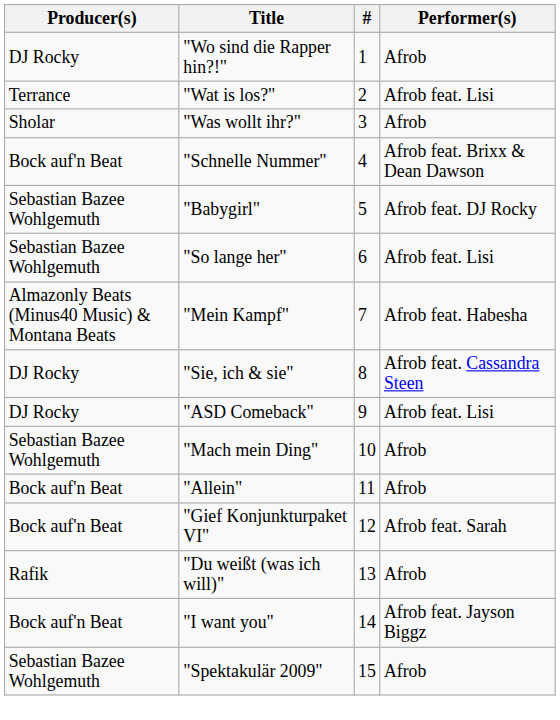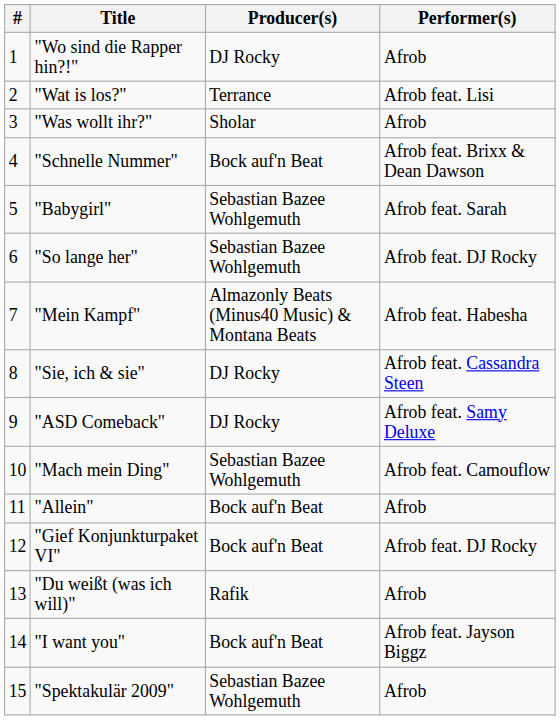 <table class="wikitable">
 <tr>
+<th align="center">#</th>
+<th align="center" width="150">Title</th>
 <th align="center" width="150">Producer(s)</th>
-<th align="center" width="150">Title</th>
-<th align="center">#</th>
 <th align="center" width="150">Performer(s)</th>
 </tr>
 <tr>
+<td>1</td>
+<td>"Wo sind die Rapper hin?!"</td>
 <td>DJ Rocky</td>
-<td>"Wo sind die Rapper hin?!"</td>
-<td>1</td>
 <td>Afrob</td>
 </tr>
 <tr>
+<td>2</td>
+<td>"Wat is los?"</td>
 <td>Terrance</td>
-<td>"Wat is los?"</td>
-<td>2</td>
 <td>Afrob feat. Lisi</td>
 </tr>
 <tr>
+<td>3</td>
+<td>"Was wollt ihr?"</td>
 <td>Sholar</td>
-<td>"Was wollt ihr?"</td>
-<td>3</td>
 <td>Afrob</td>
 </tr>
 <tr>
+<td>4</td>
+<td>"Schnelle Nummer"</td>
 <td>Bock auf'n Beat</td>
-<td>"Schnelle Nummer"</td>
-<td>4</td>
 <td>Afrob feat. Brixx & Dean Dawson</td>
 </tr>
 <tr>
+<td>5</td>
+<td>"Babygirl"</td>
 <td>Sebastian Bazee Wohlgemuth</td>
-<td>"Babygirl"</td>
-<td>5</td>
+<td>Afrob feat. Sarah</td>
+</tr>
+<tr>
+<td>6</td>
+<td>"So lange her"</td>
+<td>Sebastian Bazee Wohlgemuth</td>
 <td>Afrob feat. DJ Rocky</td>
 </tr>
 <tr>
-<td>Sebastian Bazee Wohlgemuth</td>
-<td>"So lange her"</td>
-<td>6</td>
-<td>Afrob feat. Lisi</td>
-</tr>
-<tr>
+<td>7</td>
+<td>"Mein Kampf"</td>
 <td>Almazonly Beats (Minus40 Music) & Montana Beats</td>
-<td>"Mein Kampf"</td>
-<td>7</td>
 <td>Afrob feat. Habesha</td>
 </tr>
 <tr>
+<td>8</td>
+<td>"Sie, ich & sie"</td>
 <td>DJ Rocky</td>
-<td>"Sie, ich & sie"</td>
-<td>8</td>
 <td>Afrob feat. <a href='#'>Cassandra Steen</a></td>
 </tr>
 <tr>
+<td>9</td>
+<td>"ASD Comeback"</td>
 <td>DJ Rocky</td>
-<td>"ASD Comeback"</td>
-<td>9</td>
-<td>Afrob feat. Lisi</td>
+<td>Afrob feat. <a href='#'>Samy Deluxe</a></td>
 </tr>
 <tr>
+<td>10</td>
+<td>"Mach mein Ding"</td>
 <td>Sebastian Bazee Wohlgemuth</td>
-<td>"Mach mein Ding"</td>
-<td>10</td>
+<td>Afrob feat. Camouflow</td>
+</tr>
+<tr>
+<td>11</td>
+<td>"Allein"</td>
+<td>Bock auf'n Beat</td>
 <td>Afrob</td>
 </tr>
 <tr>
+<td>12</td>
+<td>"Gief Konjunkturpaket VI"</td>
 <td>Bock auf'n Beat</td>
-<td>"Allein"</td>
-<td>11</td>
+<td>Afrob feat. DJ Rocky</td>
+</tr>
+<tr>
+<td>13</td>
+<td>"Du weißt (was ich will)"</td>
+<td>Rafik</td>
 <td>Afrob</td>
 </tr>
 <tr>
+<td>14</td>
+<td>"I want you"</td>
 <td>Bock auf'n Beat</td>
-<td>"Gief Konjunkturpaket VI"</td>
-<td>12</td>
-<td>Afrob feat. Sarah</td>
-</tr>
-<tr>
-<td>Rafik</td>
-<td>"Du weißt (was ich will)"</td>
-<td>13</td>
-<td>Afrob</td>
-</tr>
-<tr>
-<td>Bock auf'n Beat</td>
-<td>"I want you"</td>
-<td>14</td>
 <td>Afrob feat. Jayson Biggz</td>
 </tr>
 <tr>
+<td>15</td>
+<td>"Spektakulär 2009"</td>
 <td>Sebastian Bazee Wohlgemuth</td>
-<td>"Spektakulär 2009"</td>
-<td>15</td>
 <td>Afrob</td>
 </tr>
 </table>
